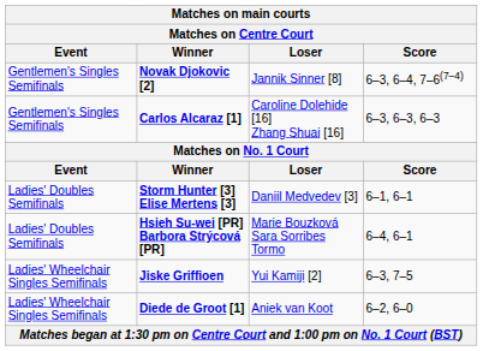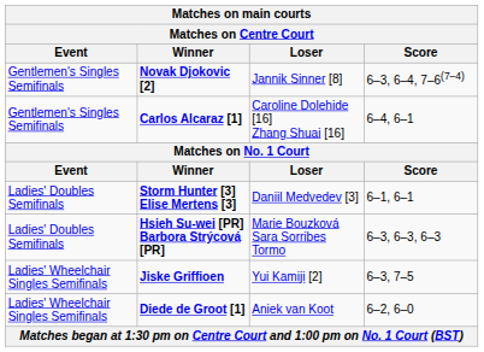 <table class="wikitable collapsible uncollapsed" style="margin:auto;">
 <tr>
 <th colspan="4" style="white-space:nowrap;">Matches on main courts</th>
 </tr>
 <tr>
 <th colspan="4">Matches on <a href='#'>Centre Court</a></th>
 </tr>
 <tr>
 <th width="250">Event</th>
 <th width="220">Winner</th>
 <th width="220">Loser</th>
 <th width="250">Score</th>
 </tr>
 <tr>
 <td><a href='#'>Gentlemen's Singles Semifinals</a></td>
 <td><strong> <a href='#'>Novak Djokovic</a> [2]</strong></td>
 <td> <a href='#'>Jannik Sinner</a> [8]</td>
 <td>6–3, 6–4, 7–6<sup>(7–4)</sup></td>
 </tr>
 <tr>
 <td><a href='#'>Gentlemen's Singles Semifinals</a></td>
 <td><strong> <a href='#'>Carlos Alcaraz</a> [1]</strong></td>
 <td> <a href='#'>Caroline Dolehide</a> [16] <br>  <a href='#'>Zhang Shuai</a> [16]</td>
-<td>6–3, 6–3, 6–3</td>
+<td>6–4, 6–1</td>
 </tr>
 <tr>
 <th colspan="4">Matches on <a href='#'>No. 1 Court</a></th>
 </tr>
 <tr>
 <th width="220">Event</th>
 <th width="220">Winner</th>
 <th width="220">Loser</th>
 <th width="250">Score</th>
 </tr>
 <tr>
 <td><a href='#'>Ladies' Doubles Semifinals</a></td>
 <td><strong> <a href='#'>Storm Hunter</a> [3] <br>  <a href='#'>Elise Mertens</a> [3]</strong></td>
 <td> <a href='#'>Daniil Medvedev</a> [3]</td>
 <td>6–1, 6–1</td>
 </tr>
 <tr>
 <td><a href='#'>Ladies' Doubles Semifinals</a></td>
 <td><strong> <a href='#'>Hsieh Su-wei</a> [PR]<br> <a href='#'>Barbora Strýcová</a> [PR]</strong></td>
 <td> <a href='#'>Marie Bouzková</a><br>  <a href='#'>Sara Sorribes Tormo</a></td>
-<td>6–4, 6–1</td>
+<td>6–3, 6–3, 6–3</td>
 </tr>
 <tr>
 <td><a href='#'>Ladies' Wheelchair Singles Semifinals</a></td>
 <td><strong> <a href='#'>Jiske Griffioen</a></strong></td>
 <td> <a href='#'>Yui Kamiji</a> [2]</td>
 <td>6–3, 7–5</td>
 </tr>
 <tr>
 <td><a href='#'>Ladies' Wheelchair Singles Semifinals</a></td>
 <td><strong> <a href='#'>Diede de Groot</a> [1]</strong></td>
 <td> <a href='#'>Aniek van Koot</a></td>
 <td>6–2, 6–0</td>
 </tr>
 <tr>
 <th colspan="4"><em>Matches began at 1:30 pm on <a href='#'>Centre Court</a> and 1:00 pm on <a href='#'>No. 1 Court</a> (<a href='#'>BST</a>)</em></th>
 </tr>
 </table>
